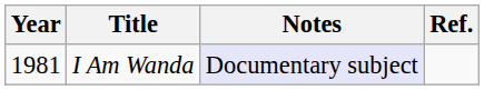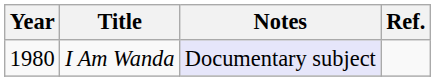 <table class="wikitable">
 <tr>
 <th>Year</th>
 <th>Title</th>
 <th>Notes</th>
 <th>Ref.</th>
 </tr>
 <tr>
-<td>1981</td>
+<td>1980</td>
 <td><em>I Am Wanda</em></td>
 <td style="background: lavender;">Documentary subject</td>
 <td></td>
 </tr>
 </table>
